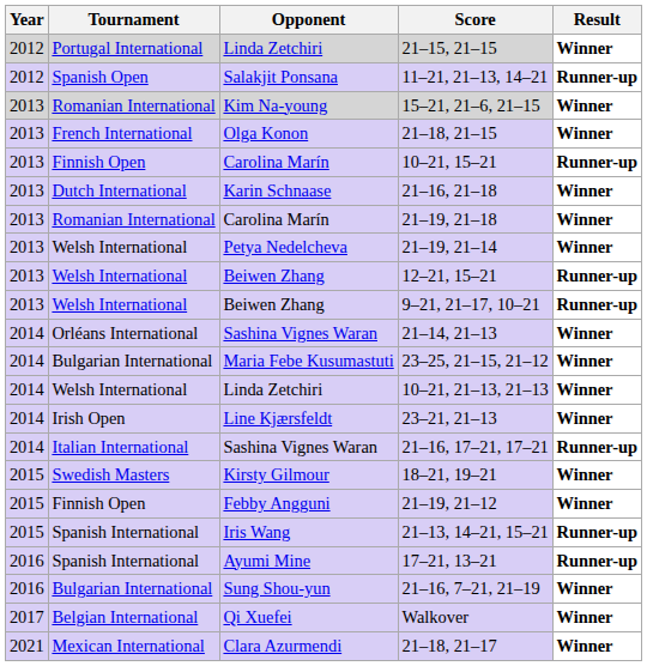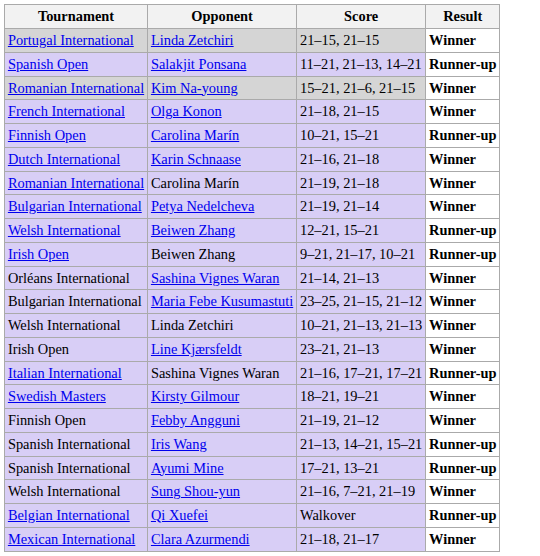 <table class="sortable wikitable" style="font-size: 90%;">
 <tr>
-<th>Year</th>
 <th>Tournament</th>
 <th>Opponent</th>
 <th>Score</th>
 <th>Result</th>
 </tr>
 <tr style="background:#D5D5D5">
-<td align="center">2012</td>
 <td align="left"><a href='#'>Portugal International</a></td>
 <td align="left"> <a href='#'>Linda Zetchiri</a></td>
 <td align="left">21–15, 21–15</td>
 <td style="text-align:left; background:white"> <strong>Winner</strong></td>
 </tr>
 <tr style="background:#D8CEF6">
-<td align="center">2012</td>
 <td align="left"><a href='#'>Spanish Open</a></td>
 <td align="left"> <a href='#'>Salakjit Ponsana</a></td>
 <td align="left">11–21, 21–13, 14–21</td>
 <td style="text-align:left; background:white"> <strong>Runner-up</strong></td>
 </tr>
 <tr style="background:#D5D5D5">
-<td align="center">2013</td>
 <td align="left"><a href='#'>Romanian International</a></td>
 <td align="left"> <a href='#'>Kim Na-young</a></td>
 <td align="left">15–21, 21–6, 21–15</td>
 <td style="text-align:left; background:white"> <strong>Winner</strong></td>
 </tr>
 <tr style="background:#D8CEF6">
-<td align="center">2013</td>
 <td align="left"><a href='#'>French International</a></td>
 <td align="left"> <a href='#'>Olga Konon</a></td>
 <td align="left">21–18, 21–15</td>
 <td style="text-align:left; background:white"> <strong>Winner</strong></td>
 </tr>
 <tr style="background:#D8CEF6">
-<td align="center">2013</td>
 <td align="left"><a href='#'>Finnish Open</a></td>
 <td align="left"> <a href='#'>Carolina Marín</a></td>
 <td align="left">10–21, 15–21</td>
 <td style="text-align:left; background:white"> <strong>Runner-up</strong></td>
 </tr>
 <tr style="background:#D8CEF6">
-<td align="center">2013</td>
 <td align="left"><a href='#'>Dutch International</a></td>
 <td align="left"> <a href='#'>Karin Schnaase</a></td>
 <td align="left">21–16, 21–18</td>
 <td style="text-align:left; background:white"> <strong>Winner</strong></td>
 </tr>
 <tr style="background:#D8CEF6">
-<td align="center">2013</td>
 <td align="left"><a href='#'>Romanian International</a></td>
 <td align="left"> Carolina Marín</td>
 <td align="left">21–19, 21–18</td>
 <td style="text-align:left; background:white"> <strong>Winner</strong></td>
 </tr>
 <tr style="background:#D8CEF6">
-<td align="center">2013</td>
-<td align="left">Welsh International</td>
+<td align="left"><a href='#'>Bulgarian International</a></td>
 <td align="left"> <a href='#'>Petya Nedelcheva</a></td>
 <td align="left">21–19, 21–14</td>
 <td style="text-align:left; background:white"> <strong>Winner</strong></td>
 </tr>
 <tr style="background:#D8CEF6">
-<td align="center">2013</td>
 <td align="left"><a href='#'>Welsh International</a></td>
 <td align="left"> <a href='#'>Beiwen Zhang</a></td>
 <td align="left">12–21, 15–21</td>
 <td style="text-align:left; background:white"> <strong>Runner-up</strong></td>
 </tr>
 <tr style="background:#D8CEF6">
-<td align="center">2013</td>
-<td align="left"><a href='#'>Welsh International</a></td>
+<td align="left"><a href='#'>Irish Open</a></td>
 <td align="left"> Beiwen Zhang</td>
 <td align="left">9–21, 21–17, 10–21</td>
 <td style="text-align:left; background:white"> <strong>Runner-up</strong></td>
 </tr>
 <tr style="background:#D8CEF6">
-<td align="center">2014</td>
 <td align="left">Orléans International</td>
 <td align="left"> <a href='#'>Sashina Vignes Waran</a></td>
 <td align="left">21–14, 21–13</td>
 <td style="text-align:left; background:white"> <strong>Winner</strong></td>
 </tr>
 <tr style="background:#D8CEF6">
-<td align="center">2014</td>
 <td align="left">Bulgarian International</td>
 <td align="left"> <a href='#'>Maria Febe Kusumastuti</a></td>
 <td align="left">23–25, 21–15, 21–12</td>
 <td style="text-align:left; background:white"> <strong>Winner</strong></td>
 </tr>
 <tr style="background:#D8CEF6">
-<td align="center">2014</td>
 <td align="left">Welsh International</td>
 <td align="left"> Linda Zetchiri</td>
 <td align="left">10–21, 21–13, 21–13</td>
 <td style="text-align:left; background:white"> <strong>Winner</strong></td>
 </tr>
 <tr style="background:#D8CEF6">
-<td align="center">2014</td>
 <td align="left">Irish Open</td>
 <td align="left"> <a href='#'>Line Kjærsfeldt</a></td>
 <td align="left">23–21, 21–13</td>
 <td style="text-align:left; background:white"> <strong>Winner</strong></td>
 </tr>
 <tr style="background:#D8CEF6">
-<td align="center">2014</td>
 <td align="left"><a href='#'>Italian International</a></td>
 <td align="left"> Sashina Vignes Waran</td>
 <td align="left">21–16, 17–21, 17–21</td>
 <td style="text-align:left; background:white"> <strong>Runner-up</strong></td>
 </tr>
 <tr style="background:#D8CEF6">
-<td align="center">2015</td>
 <td align="left"><a href='#'>Swedish Masters</a></td>
 <td align="left"> <a href='#'>Kirsty Gilmour</a></td>
 <td align="left">18–21, 19–21</td>
 <td style="text-align:left; background:white"> <strong>Winner</strong></td>
 </tr>
 <tr style="background:#D8CEF6">
-<td align="center">2015</td>
 <td align="left">Finnish Open</td>
 <td align="left"> <a href='#'>Febby Angguni</a></td>
 <td align="left">21–19, 21–12</td>
 <td style="text-align:left; background:white"> <strong>Winner</strong></td>
 </tr>
 <tr style="background:#D8CEF6">
-<td align="center">2015</td>
 <td align="left">Spanish International</td>
 <td align="left"> <a href='#'>Iris Wang</a></td>
 <td align="left">21–13, 14–21, 15–21</td>
 <td style="text-align:left; background:white"> <strong>Runner-up</strong></td>
 </tr>
 <tr style="background:#D8CEF6">
-<td align="center">2016</td>
 <td align="left">Spanish International</td>
 <td align="left"> <a href='#'>Ayumi Mine</a></td>
 <td align="left">17–21, 13–21</td>
 <td style="text-align:left; background:white"> <strong>Runner-up</strong></td>
 </tr>
 <tr style="background:#D8CEF6">
-<td align="center">2016</td>
-<td align="left"><a href='#'>Bulgarian International</a></td>
+<td align="left">Welsh International</td>
 <td align="left"> <a href='#'>Sung Shou-yun</a></td>
 <td align="left">21–16, 7–21, 21–19</td>
 <td style="text-align:left; background:white"> <strong>Winner</strong></td>
 </tr>
 <tr style="background:#D8CEF6">
-<td align="center">2017</td>
 <td align="left"><a href='#'>Belgian International</a></td>
 <td align="left"> <a href='#'>Qi Xuefei</a></td>
 <td align="left">Walkover</td>
-<td style="text-align:left; background:white"> <strong>Winner</strong></td>
+<td style="text-align:left; background:white"> <strong>Runner-up</strong></td>
 </tr>
 <tr style="background:#D8CEF6">
-<td align="center">2021</td>
 <td align="left"><a href='#'>Mexican International</a></td>
 <td align="left"> <a href='#'>Clara Azurmendi</a></td>
 <td align="left">21–18, 21–17</td>
 <td style="text-align:left; background:white"> <strong>Winner</strong></td>
 </tr>
 </table>
